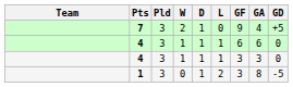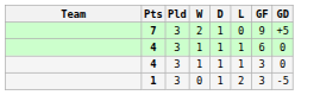 <table class="wikitable" style="text-align:center;">
 <tr>
 <th width=165>Team</th>
 <th width=20>Pts</th>
 <th width=20>Pld</th>
 <th width=20>W</th>
 <th width=20>D</th>
 <th width=20>L</th>
 <th width=20>GF</th>
-<th width=20>GA</th>
 <th width=20>GD</th>
 </tr>
 <tr align=center style="background:#ccffcc;">
 <td style="text-align:left;"></td>
 <td><strong>7</strong></td>
 <td>3</td>
 <td>2</td>
 <td>1</td>
 <td>0</td>
 <td>9</td>
-<td>4</td>
 <td>+5</td>
 </tr>
 <tr align=center style="background:#ccffcc;">
 <td style="text-align:left;"></td>
 <td><strong>4</strong></td>
 <td>3</td>
 <td>1</td>
 <td>1</td>
 <td>1</td>
-<td>6</td>
 <td>6</td>
 <td>0</td>
 </tr>
 <tr align=center style="background:#f5f5f5;">
 <td style="text-align:left;"></td>
 <td><strong>4</strong></td>
 <td>3</td>
 <td>1</td>
 <td>1</td>
 <td>1</td>
 <td>3</td>
-<td>3</td>
 <td>0</td>
 </tr>
 <tr align=center style="background:#f5f5f5;">
 <td style="text-align:left;"></td>
 <td><strong>1</strong></td>
 <td>3</td>
 <td>0</td>
 <td>1</td>
 <td>2</td>
 <td>3</td>
-<td>8</td>
 <td>-5</td>
 </tr>
 </table>
